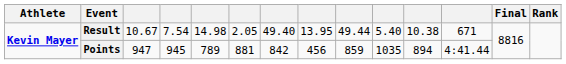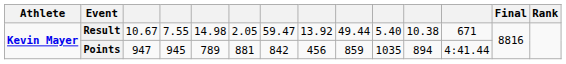 <table class=wikitable style=font-size:90%>
 <tr>
 <th>Athlete</th>
 <th>Event</th>
 <th></th>
 <th></th>
 <th></th>
 <th></th>
 <th></th>
 <th></th>
 <th></th>
 <th></th>
 <th></th>
 <th></th>
 <th>Final</th>
 <th>Rank</th>
 </tr>
 <tr align=center>
 <td rowspan=2 align=left><strong><a href='#'>Kevin Mayer</a></strong></td>
 <th style=font-size:95%>Result</th>
 <td>10.67 </td>
-<td>7.54 </td>
+<td>7.55 </td>
 <td>14.98</td>
 <td>2.05 </td>
-<td>49.40 </td>
-<td>13.95 </td>
+<td>59.47 </td>
+<td>13.92 </td>
 <td>49.44 </td>
 <td>5.40 </td>
 <td>10.38 </td>
 <td>671</td>
 <td rowspan=2>8816 </td>
 <td rowspan=2></td>
 </tr>
 <tr align=center>
 <th style=font-size:95%>Points</th>
 <td>947</td>
 <td>945</td>
 <td>789</td>
 <td>881</td>
 <td>842</td>
 <td>456</td>
 <td>859</td>
 <td>1035</td>
 <td>894</td>
 <td>4:41.44 </td>
 </tr>
 </table>
